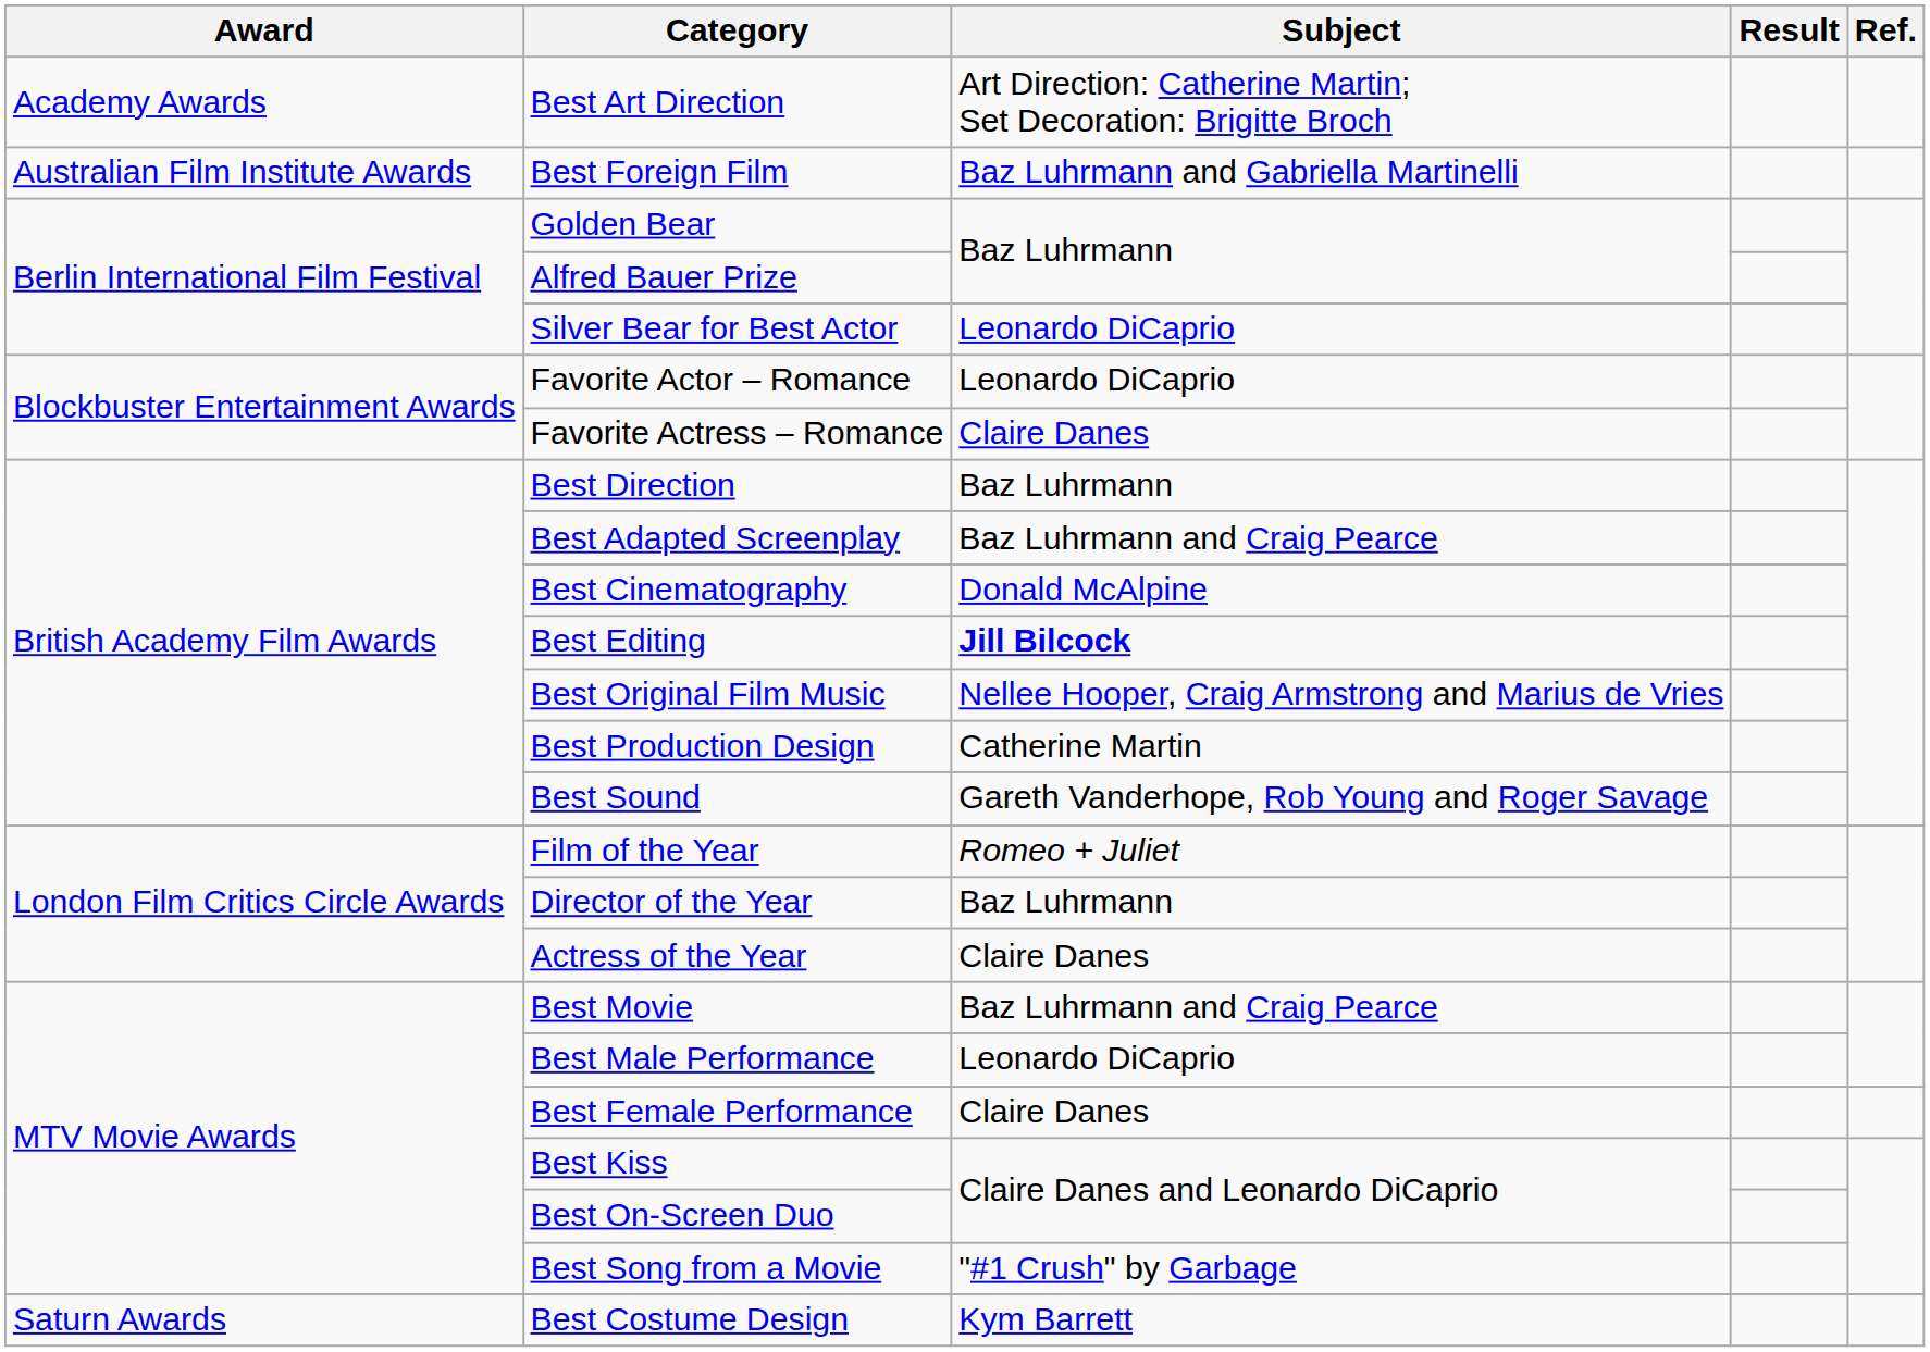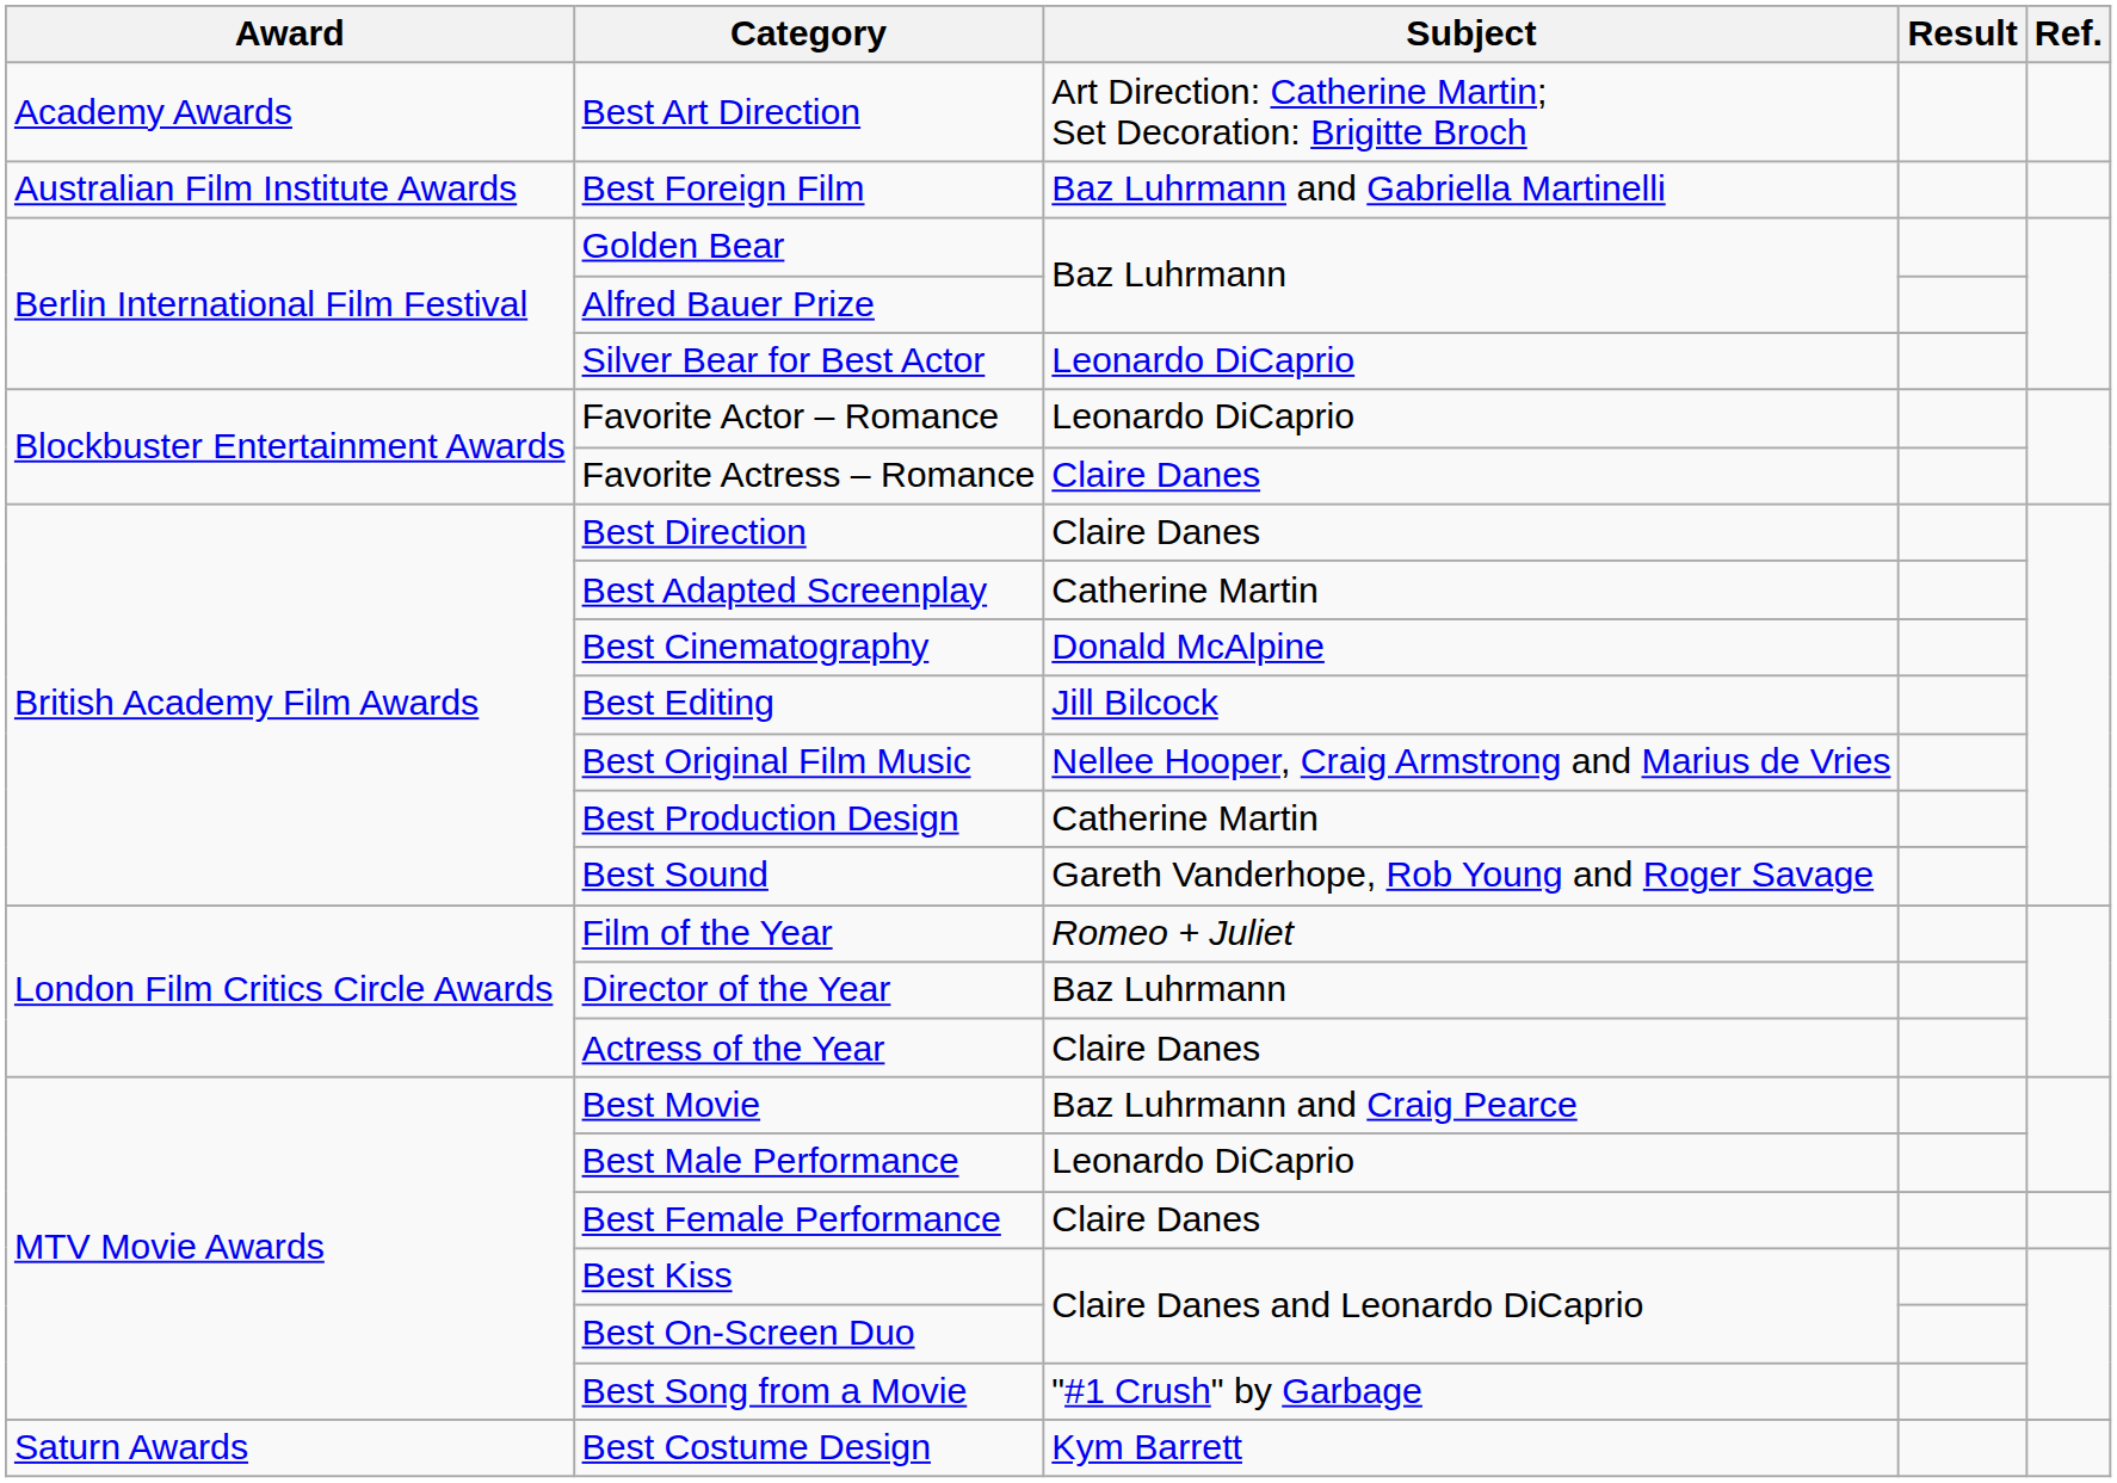 <table class="wikitable">
 <tr>
 <th>Award</th>
 <th>Category</th>
 <th>Subject</th>
 <th>Result</th>
 <th>Ref.</th>
 </tr>
 <tr>
 <td scope="row"><a href='#'>Academy Awards</a></td>
 <td><a href='#'>Best Art Direction</a></td>
 <td>Art Direction: <a href='#'>Catherine Martin</a>; <br> Set Decoration: <a href='#'>Brigitte Broch</a></td>
 <td></td>
 <td></td>
 </tr>
 <tr>
 <td scope="row"><a href='#'>Australian Film Institute Awards</a></td>
 <td><a href='#'>Best Foreign Film</a></td>
 <td><a href='#'>Baz Luhrmann</a> and <a href='#'>Gabriella Martinelli</a></td>
 <td></td>
 <td></td>
 </tr>
 <tr>
 <td rowspan="3" scope="row"><a href='#'>Berlin International Film Festival</a></td>
 <td><a href='#'>Golden Bear</a></td>
 <td rowspan="2">Baz Luhrmann</td>
 <td></td>
 <td rowspan=3></td>
 </tr>
 <tr>
 <td><a href='#'>Alfred Bauer Prize</a></td>
 <td></td>
 </tr>
 <tr>
 <td><a href='#'>Silver Bear for Best Actor</a></td>
 <td><a href='#'>Leonardo DiCaprio</a></td>
 <td></td>
 </tr>
 <tr>
 <td rowspan="2" scope="row"><a href='#'>Blockbuster Entertainment Awards</a></td>
 <td>Favorite Actor – Romance</td>
 <td>Leonardo DiCaprio</td>
 <td></td>
 <td rowspan=2></td>
 </tr>
 <tr>
 <td>Favorite Actress – Romance</td>
 <td><a href='#'>Claire Danes</a></td>
 <td></td>
 </tr>
 <tr>
 <td rowspan="7" scope="row"><a href='#'>British Academy Film Awards</a></td>
 <td><a href='#'>Best Direction</a></td>
-<td>Baz Luhrmann</td>
+<td>Claire Danes</td>
 <td></td>
 <td rowspan=7></td>
 </tr>
 <tr>
 <td><a href='#'>Best Adapted Screenplay</a></td>
-<td>Baz Luhrmann and <a href='#'>Craig Pearce</a></td>
+<td>Catherine Martin</td>
 <td></td>
 </tr>
 <tr>
 <td><a href='#'>Best Cinematography</a></td>
 <td><a href='#'>Donald McAlpine</a></td>
 <td></td>
 </tr>
 <tr>
 <td><a href='#'>Best Editing</a></td>
-<td><strong><a href='#'>Jill Bilcock</a></strong></td>
+<td><a href='#'>Jill Bilcock</a></td>
 <td></td>
 </tr>
 <tr>
 <td><a href='#'>Best Original Film Music</a></td>
 <td><a href='#'>Nellee Hooper</a>, <a href='#'>Craig Armstrong</a> and <a href='#'>Marius de Vries</a></td>
 <td></td>
 </tr>
 <tr>
 <td><a href='#'>Best Production Design</a></td>
 <td>Catherine Martin</td>
 <td></td>
 </tr>
 <tr>
 <td><a href='#'>Best Sound</a></td>
 <td>Gareth Vanderhope, <a href='#'>Rob Young</a> and <a href='#'>Roger Savage</a></td>
 <td></td>
 </tr>
 <tr>
 <td rowspan="3" scope="row"><a href='#'>London Film Critics Circle Awards</a></td>
 <td><a href='#'>Film of the Year</a></td>
 <td><em>Romeo + Juliet</em></td>
 <td></td>
 <td rowspan=3></td>
 </tr>
 <tr>
 <td><a href='#'>Director of the Year</a></td>
 <td>Baz Luhrmann</td>
 <td></td>
 </tr>
 <tr>
 <td><a href='#'>Actress of the Year</a></td>
 <td>Claire Danes</td>
 <td></td>
 </tr>
 <tr>
 <td rowspan="6" scope="row"><a href='#'>MTV Movie Awards</a></td>
 <td><a href='#'>Best Movie</a></td>
 <td>Baz Luhrmann and <a href='#'>Craig Pearce</a></td>
 <td></td>
 <td rowspan=2></td>
 </tr>
 <tr>
 <td><a href='#'>Best Male Performance</a></td>
 <td>Leonardo DiCaprio</td>
 <td></td>
 </tr>
 <tr>
 <td><a href='#'>Best Female Performance</a></td>
 <td>Claire Danes</td>
 <td></td>
 <td></td>
 </tr>
 <tr>
 <td><a href='#'>Best Kiss</a></td>
 <td rowspan="2">Claire Danes and Leonardo DiCaprio</td>
 <td></td>
 <td rowspan=3></td>
 </tr>
 <tr>
 <td><a href='#'>Best On-Screen Duo</a></td>
 <td></td>
 </tr>
 <tr>
 <td><a href='#'>Best Song from a Movie</a></td>
 <td>"<a href='#'>#1 Crush</a>" by <a href='#'>Garbage</a></td>
 <td></td>
 </tr>
 <tr>
 <td scope="row"><a href='#'>Saturn Awards</a></td>
 <td><a href='#'>Best Costume Design</a></td>
 <td><a href='#'>Kym Barrett</a></td>
 <td></td>
 <td></td>
 </tr>
 </table>
